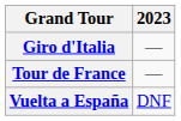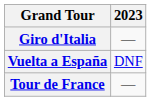 <table class="wikitable plainrowheaders">
 <tr>
 <th scope="col">Grand Tour</th>
 <th scope="col">2023</th>
 </tr>
 <tr style="text-align:center;">
 <th scope="row"> <a href='#'>Giro d'Italia</a></th>
 <td>—</td>
 </tr>
 <tr style="text-align:center;">
+<th scope="row"> <a href='#'>Vuelta a España</a></th>
+<td><a href='#'>DNF</a></td>
+</tr>
+<tr style="text-align:center;">
 <th scope="row"> <a href='#'>Tour de France</a></th>
 <td>—</td>
 </tr>
-<tr style="text-align:center;">
-<th scope="row"> <a href='#'>Vuelta a España</a></th>
-<td><a href='#'>DNF</a></td>
-</tr>
 </table>
